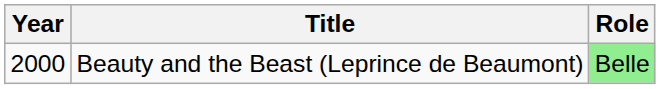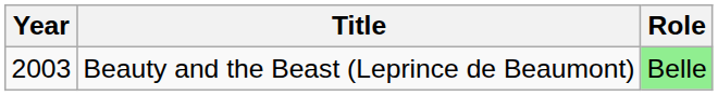 <table class="wikitable">
 <tr>
 <th>Year</th>
 <th>Title</th>
 <th>Role</th>
 </tr>
 <tr>
-<td>2000</td>
+<td>2003</td>
 <td>Beauty and the Beast (Leprince de Beaumont)</td>
 <td style="background: lightgreen;">Belle</td>
 </tr>
 </table>
